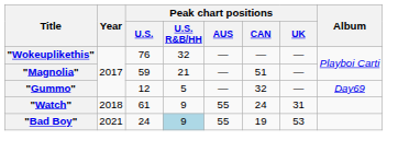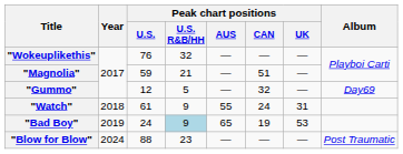 <table class="wikitable plainrowheaders" style="text-align:center;">
 <tr>
 <th rowspan="2">Title</th>
 <th rowspan="2">Year</th>
 <th colspan="5">Peak chart positions</th>
 <th rowspan="2">Album</th>
 </tr>
 <tr>
 <th scope="col" style="width:3.5em;font-size:90%;"><a href='#'>U.S.</a></th>
 <th scope="col" style="width:3.5em;font-size:90%;"><a href='#'>U.S.<br>R&B/HH</a></th>
 <th scope="col" style="width:3.5em;font-size:90%;"><a href='#'>AUS</a></th>
 <th scope="col" style="width:3.5em;font-size:90%;"><a href='#'>CAN</a></th>
 <th scope="col" style="width:3.5em;font-size:90%;"><a href='#'>UK</a></th>
 </tr>
 <tr>
 <th scope="row">"<a href='#'>Wokeuplikethis</a>"<br></th>
 <td rowspan="3">2017</td>
 <td>76</td>
 <td>32</td>
 <td>—</td>
 <td>—</td>
 <td>—</td>
 <td rowspan="2"><em><a href='#'>Playboi Carti</a></em></td>
 </tr>
 <tr>
 <th scope="row">"<a href='#'>Magnolia</a>"<br></th>
 <td>59</td>
 <td>21</td>
 <td>—</td>
 <td>51</td>
 <td>—</td>
 </tr>
 <tr>
 <th scope="row">"<a href='#'>Gummo</a>"<br></th>
 <td>12</td>
 <td>5</td>
 <td>—</td>
 <td>32</td>
 <td>—</td>
 <td><em><a href='#'>Day69</a></em></td>
 </tr>
 <tr>
 <th scope="row">"<a href='#'>Watch</a>"<br></th>
 <td>2018</td>
 <td>61</td>
 <td>9</td>
 <td>55</td>
 <td>24</td>
 <td>31</td>
 <td></td>
 </tr>
 <tr>
 <th scope="row">"<a href='#'>Bad Boy</a>"<br></th>
-<td>2021</td>
+<td>2019</td>
 <td>24</td>
 <td style="background: lightblue;">9</td>
-<td>55</td>
+<td>65</td>
 <td>19</td>
 <td 53>53</td>
 <td></td>
 </tr>
+<tr>
+<th scope="row">"<a href='#'>Blow for Blow</a>"<br></th>
+<td>2024</td>
+<td>88</td>
+<td>23</td>
+<td>—</td>
+<td>—</td>
+<td>—</td>
+<td><em><a href='#'>Post Traumatic</a></em></td>
+</tr>
 </table>
